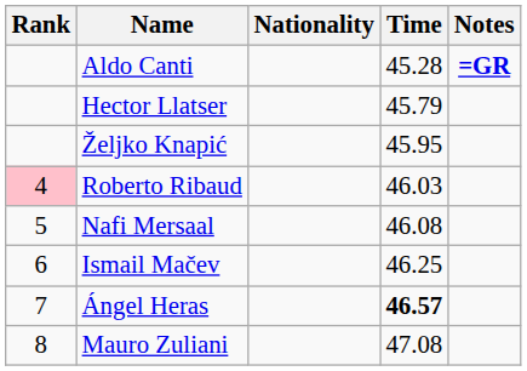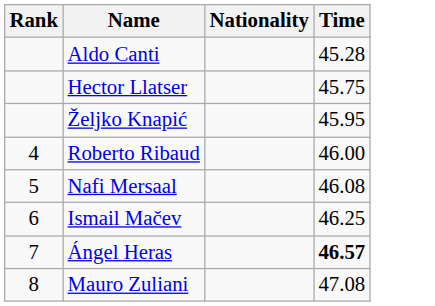 <table class="wikitable sortable" style="text-align:center">
 <tr>
 <th>Rank</th>
 <th>Name</th>
 <th>Nationality</th>
 <th>Time</th>
-<th>Notes</th>
 </tr>
 <tr>
 <td></td>
 <td align=left><a href='#'>Aldo Canti</a></td>
 <td align=left></td>
 <td>45.28</td>
-<td><strong><a href='#'>=GR</a></strong></td>
 </tr>
 <tr>
 <td></td>
 <td align=left><a href='#'>Hector Llatser</a></td>
 <td align=left></td>
-<td>45.79</td>
-<td></td>
+<td>45.75</td>
 </tr>
 <tr>
 <td></td>
 <td align=left><a href='#'>Željko Knapić</a></td>
 <td align=left></td>
 <td>45.95</td>
-<td></td>
 </tr>
 <tr>
-<td style="background: pink;">4</td>
+<td>4</td>
 <td align=left><a href='#'>Roberto Ribaud</a></td>
 <td align=left></td>
-<td>46.03</td>
-<td></td>
+<td>46.00</td>
 </tr>
 <tr>
 <td>5</td>
 <td align=left><a href='#'>Nafi Mersaal</a></td>
 <td align=left></td>
 <td>46.08</td>
-<td></td>
 </tr>
 <tr>
 <td>6</td>
 <td align=left><a href='#'>Ismail Mačev</a></td>
 <td align=left></td>
 <td>46.25</td>
-<td></td>
 </tr>
 <tr>
 <td>7</td>
 <td align=left><a href='#'>Ángel Heras</a></td>
 <td align=left></td>
 <td><strong>46.57</strong></td>
-<td></td>
 </tr>
 <tr>
 <td>8</td>
 <td align=left><a href='#'>Mauro Zuliani</a></td>
 <td align=left></td>
 <td>47.08</td>
-<td></td>
 </tr>
 </table>
